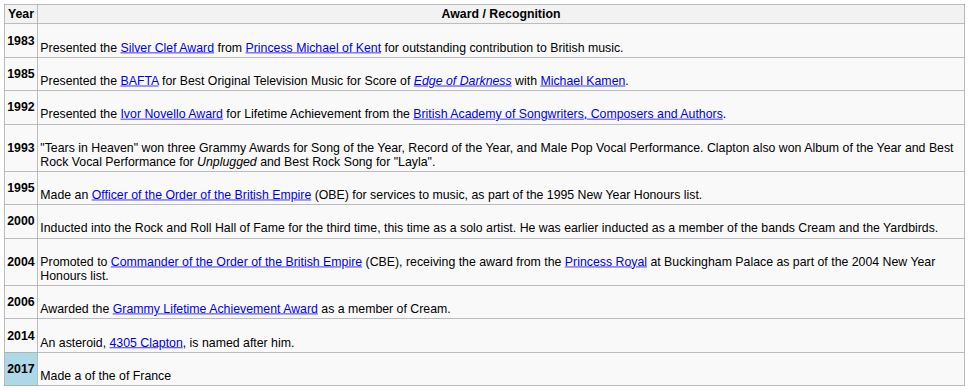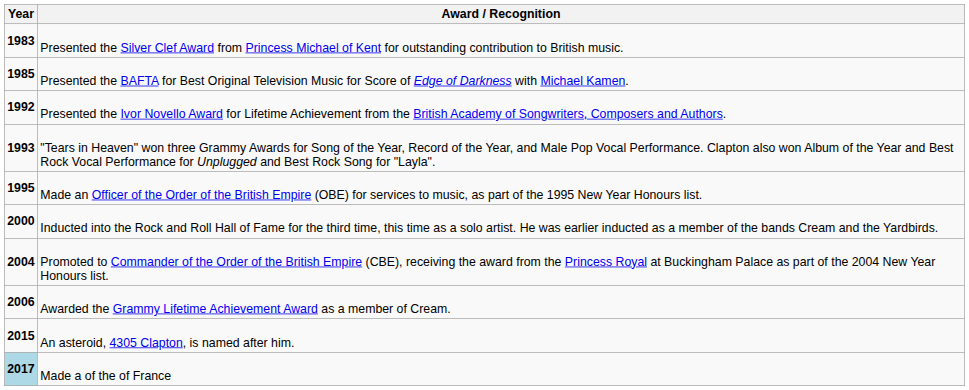 <table class="wikitable">
 <tr>
 <th>Year</th>
 <th>Award / Recognition</th>
 </tr>
 <tr>
 <td align=center><strong>1983</strong></td>
 <td><br>Presented the <a href='#'>Silver Clef Award</a> from <a href='#'>Princess Michael of Kent</a> for outstanding contribution to British music.</td>
 </tr>
 <tr>
 <td align=center><strong>1985</strong></td>
 <td><br>Presented the <a href='#'>BAFTA</a> for Best Original Television Music for Score of <em><a href='#'>Edge of Darkness</a></em> with <a href='#'>Michael Kamen</a>.</td>
 </tr>
 <tr>
 <td align=center><strong>1992</strong></td>
 <td><br>Presented the <a href='#'>Ivor Novello Award</a> for Lifetime Achievement from the <a href='#'>British Academy of Songwriters, Composers and Authors</a>.</td>
 </tr>
 <tr>
 <td align=center><strong>1993</strong></td>
 <td><br>"Tears in Heaven" won three Grammy Awards for Song of the Year, Record of the Year, and Male Pop Vocal Performance. Clapton also won Album of the Year and Best Rock Vocal Performance for <em>Unplugged</em> and Best Rock Song for "Layla".</td>
 </tr>
 <tr>
 <td align=center><strong>1995</strong></td>
 <td><br>Made an <a href='#'>Officer of the Order of the British Empire</a> (OBE) for services to music, as part of the 1995 New Year Honours list.</td>
 </tr>
 <tr>
 <td align=center><strong>2000</strong></td>
 <td><br>Inducted into the Rock and Roll Hall of Fame for the third time, this time as a solo artist. He was earlier inducted as a member of the bands Cream and the Yardbirds.</td>
 </tr>
 <tr>
 <td align=center><strong>2004</strong></td>
 <td><br>Promoted to <a href='#'>Commander of the Order of the British Empire</a> (CBE), receiving the award from the <a href='#'>Princess Royal</a> at Buckingham Palace as part of the 2004 New Year Honours list.</td>
 </tr>
 <tr>
 <td align=center><strong>2006</strong></td>
 <td><br>Awarded the <a href='#'>Grammy Lifetime Achievement Award</a> as a member of Cream.</td>
 </tr>
 <tr>
-<td align=center><strong>2014</strong></td>
+<td align=center><strong>2015</strong></td>
 <td><br>An asteroid, <a href='#'>4305 Clapton</a>, is named after him.</td>
 </tr>
 <tr>
 <td align=center style="background: lightblue;"><strong>2017</strong></td>
 <td><br>Made a  of the  of France</td>
 </tr>
 </table>
